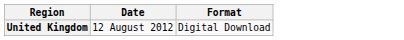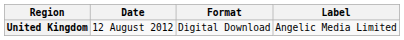 <table class="wikitable sortable plainrowheaders">
 <tr>
 <th scope="col">Region</th>
 <th scope="col">Date</th>
 <th scope="col">Format</th>
+<th scope="col">Label</th>
 </tr>
 <tr>
 <th scope="row">United Kingdom</th>
 <td>12 August 2012</td>
 <td>Digital Download</td>
+<td>Angelic Media Limited</td>
 </tr>
 </table>
